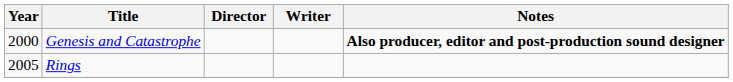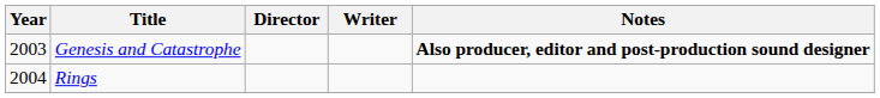 <table class="wikitable plainrowheaders">
 <tr>
 <th>Year</th>
 <th>Title</th>
 <th width=65>Director</th>
 <th width=65>Writer</th>
 <th>Notes</th>
 </tr>
 <tr>
-<td>2000</td>
+<td>2003</td>
 <td><em><a href='#'>Genesis and Catastrophe</a></em></td>
 <td></td>
 <td></td>
 <td><strong>Also producer, editor and post-production sound designer</strong></td>
 </tr>
 <tr>
-<td>2005</td>
+<td>2004</td>
 <td><em><a href='#'>Rings</a></em></td>
 <td></td>
 <td></td>
 <td></td>
 </tr>
 <tr>
 </tr>
 </table>
